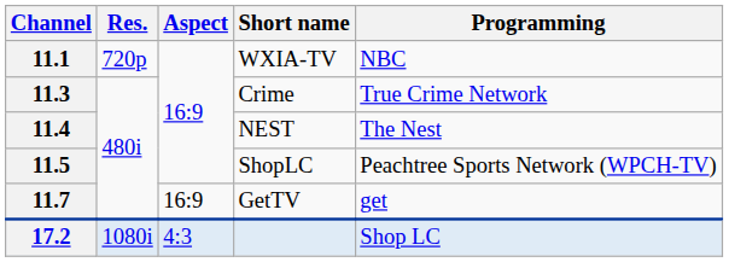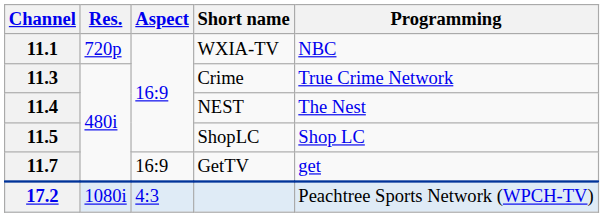 <table class="wikitable">
 <tr>
 <th scope = "col"><a href='#'>Channel</a></th>
 <th scope = "col"><a href='#'>Res.</a></th>
 <th scope = "col"><a href='#'>Aspect</a></th>
 <th scope = "col">Short name</th>
 <th scope = "col">Programming</th>
 </tr>
 <tr>
 <th scope = "row">11.1</th>
 <td><a href='#'>720p</a></td>
 <td rowspan=4><a href='#'>16:9</a></td>
 <td>WXIA-TV</td>
 <td><a href='#'>NBC</a></td>
 </tr>
 <tr>
 <th scope = "row">11.3</th>
 <td rowspan=4><a href='#'>480i</a></td>
 <td>Crime</td>
 <td><a href='#'>True Crime Network</a></td>
 </tr>
 <tr>
 <th scope = "row">11.4</th>
 <td>NEST</td>
 <td><a href='#'>The Nest</a></td>
 </tr>
 <tr>
 <th scope = "row">11.5</th>
 <td>ShopLC</td>
-<td>Peachtree Sports Network (<a href='#'>WPCH-TV</a>)</td>
+<td><a href='#'>Shop LC</a></td>
 </tr>
 <tr>
 <th scope = "row">11.7</th>
 <td>16:9</td>
 <td>GetTV</td>
 <td><a href='#'>get</a></td>
 </tr>
 <tr style="background-color:#DFEBF6; border-top: 2px solid #003399;">
 <th scope = "row"><a href='#'>17.2</a></th>
 <td><a href='#'>1080i</a></td>
 <td><a href='#'>4:3</a></td>
 <td></td>
-<td><a href='#'>Shop LC</a></td>
+<td>Peachtree Sports Network (<a href='#'>WPCH-TV</a>)</td>
 </tr>
 </table>
